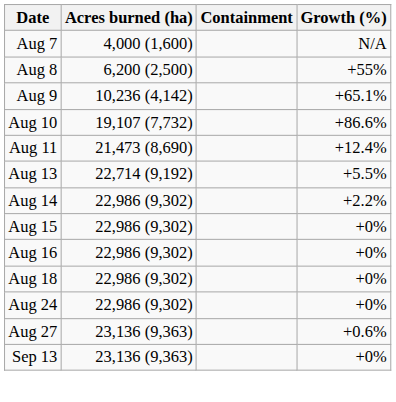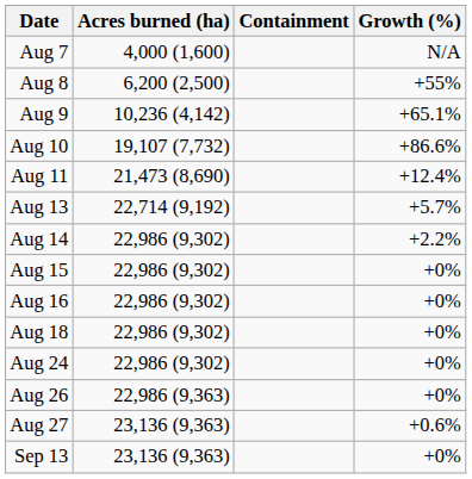 <table class="wikitable" style="text-align: right;">
 <tr>
 <th>Date</th>
 <th>Acres burned (ha)</th>
 <th>Containment</th>
 <th>Growth (%)</th>
 </tr>
 <tr>
 <td>Aug 7</td>
 <td>4,000 (1,600)</td>
 <td style="text-align: left;"></td>
 <td>N/A</td>
 </tr>
 <tr>
 <td>Aug 8</td>
 <td>6,200 (2,500)</td>
 <td style="text-align: left;"></td>
 <td>+55%</td>
 </tr>
 <tr>
 <td>Aug 9</td>
 <td>10,236 (4,142)</td>
 <td style="text-align: left;"></td>
 <td>+65.1%</td>
 </tr>
 <tr>
 <td>Aug 10</td>
 <td>19,107 (7,732)</td>
 <td style="text-align: left;"></td>
 <td>+86.6%</td>
 </tr>
 <tr>
 <td>Aug 11</td>
 <td>21,473 (8,690)</td>
 <td style="text-align: left;"></td>
 <td>+12.4%</td>
 </tr>
 <tr>
 <td>Aug 13</td>
 <td>22,714 (9,192)</td>
 <td style="text-align: left;"></td>
-<td>+5.5%</td>
+<td>+5.7%</td>
 </tr>
 <tr>
 <td>Aug 14</td>
 <td>22,986 (9,302)</td>
 <td style="text-align: left;"></td>
 <td>+2.2%</td>
 </tr>
 <tr>
 <td>Aug 15</td>
 <td>22,986 (9,302)</td>
 <td style="text-align: left;"></td>
 <td>+0%</td>
 </tr>
 <tr>
 <td>Aug 16</td>
 <td>22,986 (9,302)</td>
 <td style="text-align: left;"></td>
 <td>+0%</td>
 </tr>
 <tr>
 <td>Aug 18</td>
 <td>22,986 (9,302)</td>
 <td style="text-align: left;"></td>
 <td>+0%</td>
 </tr>
 <tr>
 <td>Aug 24</td>
 <td>22,986 (9,302)</td>
 <td style="text-align: left;"></td>
 <td>+0%</td>
 </tr>
 <tr>
+<td>Aug 26</td>
+<td>22,986 (9,363)</td>
+<td style="text-align: left;"></td>
+<td>+0%</td>
+</tr>
+<tr>
 <td>Aug 27</td>
 <td>23,136 (9,363)</td>
 <td style="text-align: left;"></td>
 <td>+0.6%</td>
 </tr>
 <tr>
 <td>Sep 13</td>
 <td>23,136 (9,363)</td>
 <td style="text-align: left;"></td>
 <td>+0%</td>
 </tr>
 </table>
